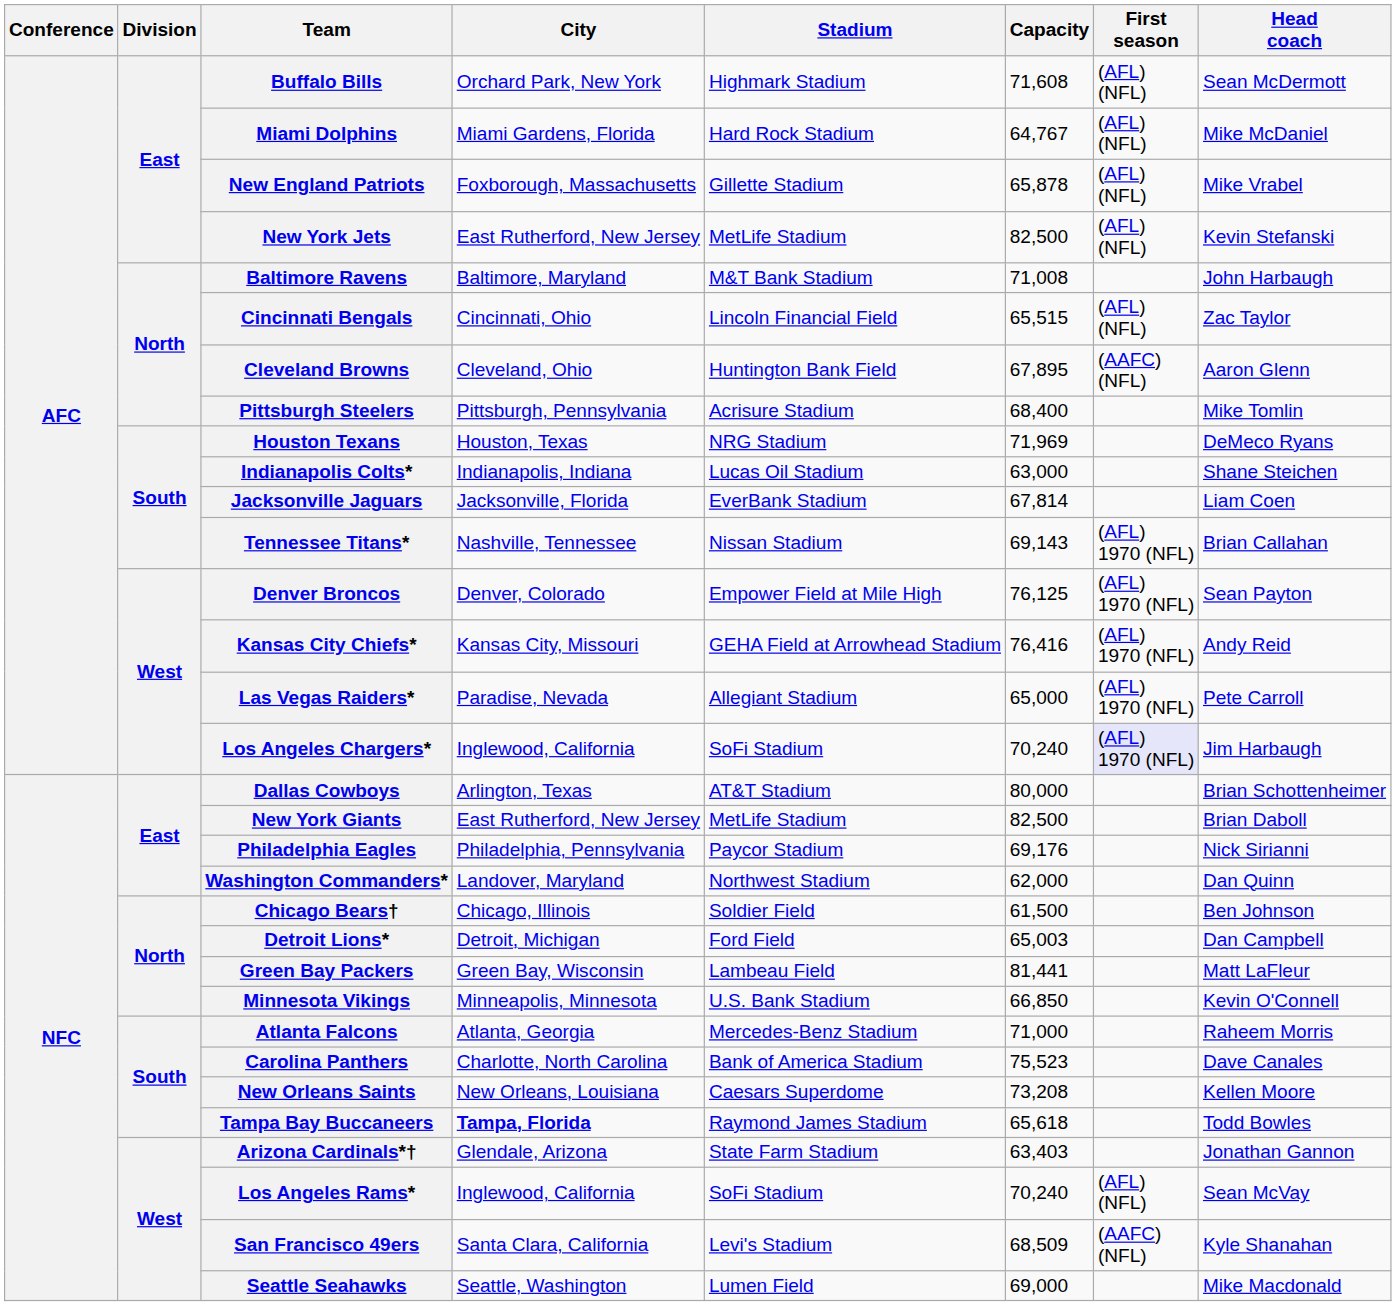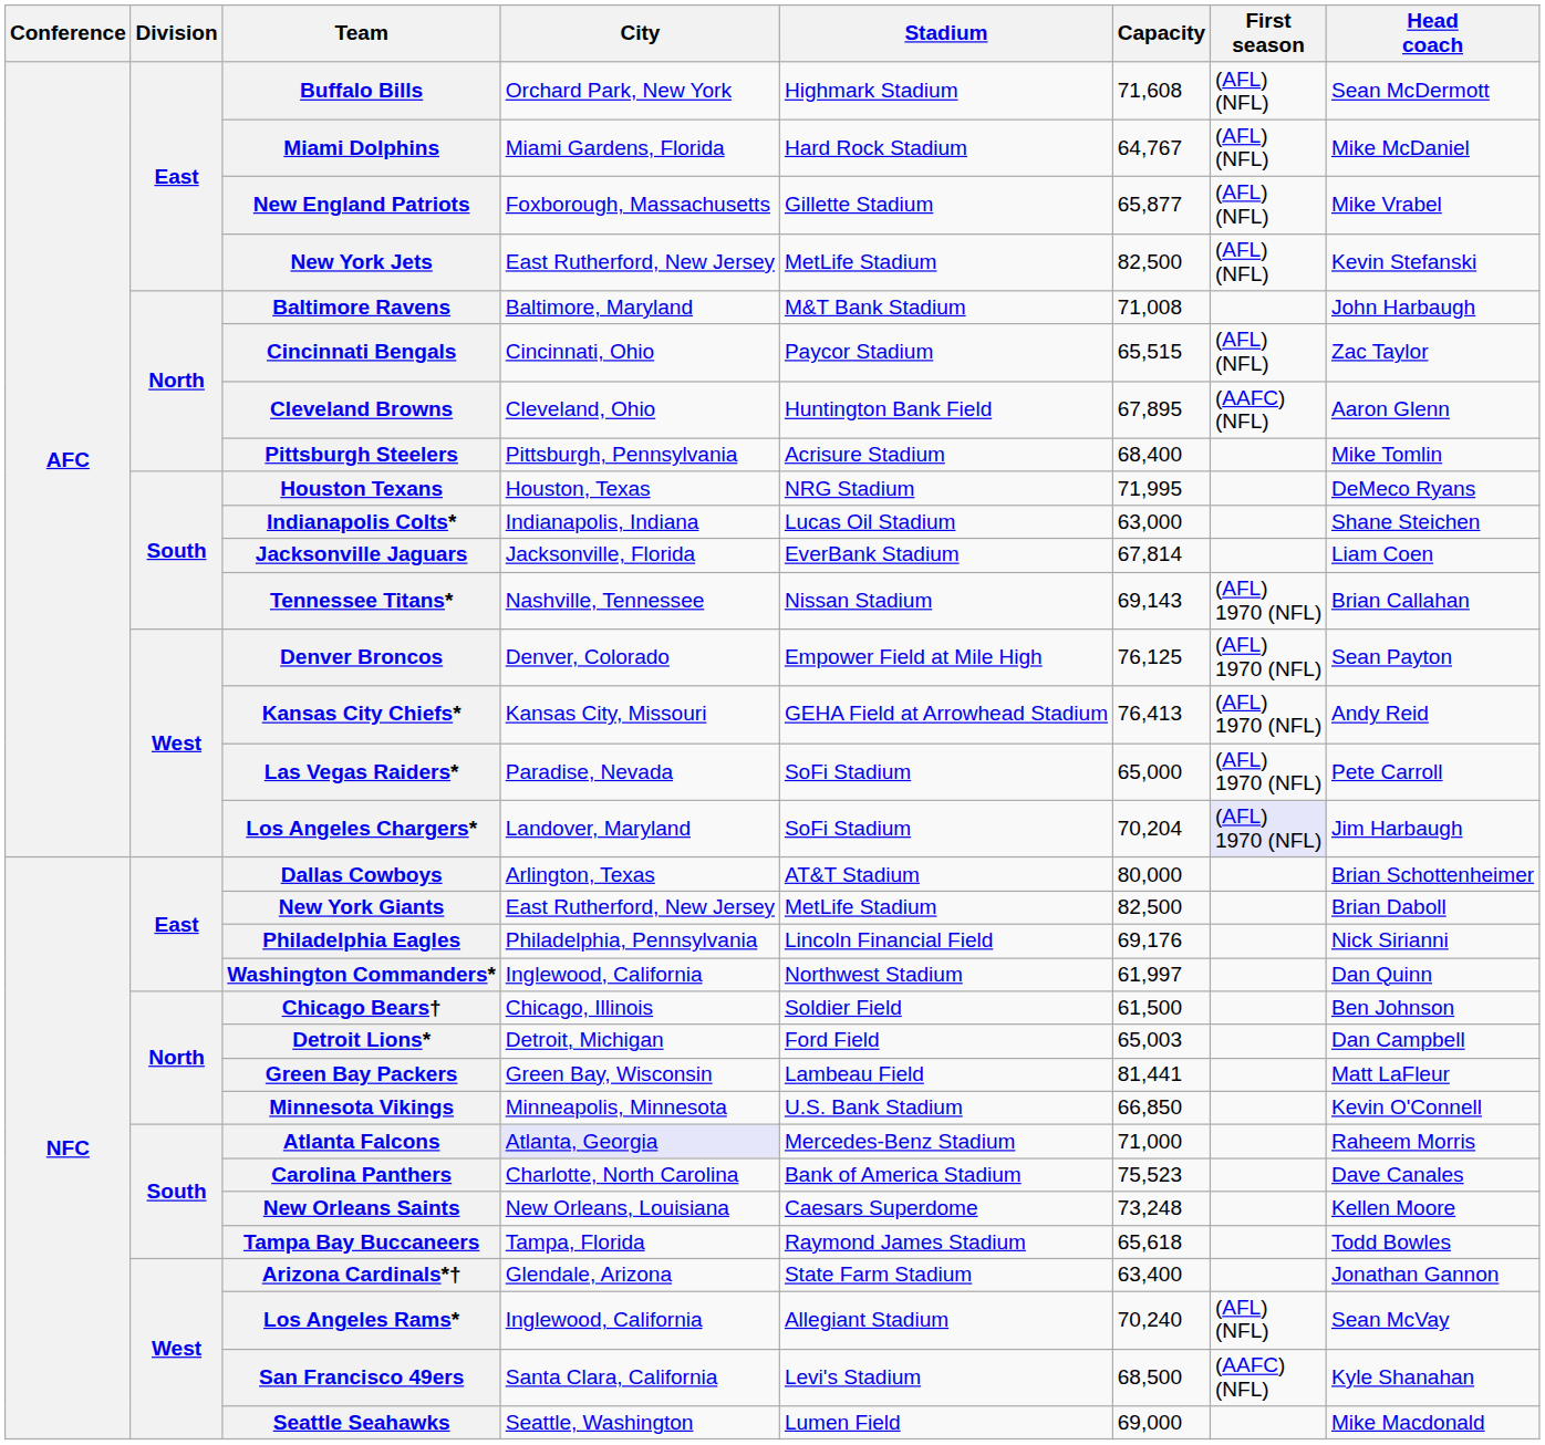 <table class="wikitable sortable plainrowheaders">
 <tr>
 <th scope="col">Conference</th>
 <th scope="col">Division</th>
 <th scope="col">Team</th>
 <th scope="col">City</th>
 <th scope="col"><a href='#'>Stadium</a></th>
 <th scope="col">Capacity</th>
 <th scope="col">First<br>season</th>
 <th scope="col"><a href='#'>Head<br>coach</a></th>
 </tr>
 <tr>
 <th rowspan="16"><a href='#'>AFC</a></th>
 <th rowspan="4"><a href='#'>East</a></th>
 <th scope="row"><a href='#'>Buffalo Bills</a></th>
 <td><a href='#'>Orchard Park, New York</a></td>
 <td><a href='#'>Highmark Stadium</a></td>
 <td>71,608</td>
 <td> (<a href='#'>AFL</a>)<br> (NFL)</td>
 <td><a href='#'>Sean McDermott</a></td>
 </tr>
 <tr>
 <th scope="row"><a href='#'>Miami Dolphins</a></th>
 <td><a href='#'>Miami Gardens, Florida</a></td>
 <td><a href='#'>Hard Rock Stadium</a></td>
 <td>64,767</td>
 <td> (<a href='#'>AFL</a>)<br> (NFL)</td>
 <td><a href='#'>Mike McDaniel</a></td>
 </tr>
 <tr>
 <th scope="row"><a href='#'>New England Patriots</a></th>
 <td><a href='#'>Foxborough, Massachusetts</a></td>
 <td><a href='#'>Gillette Stadium</a></td>
-<td>65,878</td>
+<td>65,877</td>
 <td> (<a href='#'>AFL</a>)<br> (NFL)</td>
 <td><a href='#'>Mike Vrabel</a></td>
 </tr>
 <tr>
 <th scope="row"><a href='#'>New York Jets</a></th>
 <td><a href='#'>East Rutherford, New Jersey</a></td>
 <td><a href='#'>MetLife Stadium</a></td>
 <td>82,500</td>
 <td> (<a href='#'>AFL</a>)<br> (NFL)</td>
 <td><a href='#'>Kevin Stefanski</a></td>
 </tr>
 <tr>
 <th rowspan="4"><a href='#'>North</a></th>
 <th scope="row"><a href='#'>Baltimore Ravens</a></th>
 <td><a href='#'>Baltimore, Maryland</a></td>
 <td><a href='#'>M&T Bank Stadium</a></td>
 <td>71,008</td>
 <td></td>
 <td><a href='#'>John Harbaugh</a></td>
 </tr>
 <tr>
 <th scope="row"><a href='#'>Cincinnati Bengals</a></th>
 <td><a href='#'>Cincinnati, Ohio</a></td>
-<td><a href='#'>Lincoln Financial Field</a></td>
+<td><a href='#'>Paycor Stadium</a></td>
 <td>65,515</td>
 <td> (<a href='#'>AFL</a>)<br> (NFL)</td>
 <td><a href='#'>Zac Taylor</a></td>
 </tr>
 <tr>
 <th scope="row"><a href='#'>Cleveland Browns</a></th>
 <td><a href='#'>Cleveland, Ohio</a></td>
 <td><a href='#'>Huntington Bank Field</a></td>
 <td>67,895</td>
 <td> (<a href='#'>AAFC</a>)<br> (NFL)</td>
 <td><a href='#'>Aaron Glenn</a></td>
 </tr>
 <tr>
 <th scope="row"><a href='#'>Pittsburgh Steelers</a></th>
 <td><a href='#'>Pittsburgh, Pennsylvania</a></td>
 <td><a href='#'>Acrisure Stadium</a></td>
 <td>68,400</td>
 <td></td>
 <td><a href='#'>Mike Tomlin</a></td>
 </tr>
 <tr>
 <th rowspan="4"><a href='#'>South</a></th>
 <th scope="row"><a href='#'>Houston Texans</a></th>
 <td><a href='#'>Houston, Texas</a></td>
 <td><a href='#'>NRG Stadium</a></td>
-<td>71,969</td>
+<td>71,995</td>
 <td></td>
 <td><a href='#'>DeMeco Ryans</a></td>
 </tr>
 <tr>
 <th scope="row"><a href='#'>Indianapolis Colts</a>*</th>
 <td><a href='#'>Indianapolis, Indiana</a></td>
 <td><a href='#'>Lucas Oil Stadium</a></td>
 <td>63,000</td>
 <td></td>
 <td><a href='#'>Shane Steichen</a></td>
 </tr>
 <tr>
 <th scope="row"><a href='#'>Jacksonville Jaguars</a></th>
 <td><a href='#'>Jacksonville, Florida</a></td>
 <td><a href='#'>EverBank Stadium</a></td>
 <td>67,814</td>
 <td></td>
 <td><a href='#'>Liam Coen</a></td>
 </tr>
 <tr>
 <th scope="row"><a href='#'>Tennessee Titans</a>*</th>
 <td><a href='#'>Nashville, Tennessee</a></td>
 <td><a href='#'>Nissan Stadium</a></td>
 <td>69,143</td>
 <td> (<a href='#'>AFL</a>)<br>1970 (NFL)</td>
 <td><a href='#'>Brian Callahan</a></td>
 </tr>
 <tr>
 <th rowspan="4"><a href='#'>West</a></th>
 <th scope="row"><a href='#'>Denver Broncos</a></th>
 <td><a href='#'>Denver, Colorado</a></td>
 <td><a href='#'>Empower Field at Mile High</a></td>
 <td>76,125</td>
 <td> (<a href='#'>AFL</a>)<br>1970 (NFL)</td>
 <td><a href='#'>Sean Payton</a></td>
 </tr>
 <tr>
 <th scope="row"><a href='#'>Kansas City Chiefs</a>*</th>
 <td><a href='#'>Kansas City, Missouri</a></td>
 <td><a href='#'>GEHA Field at Arrowhead Stadium</a></td>
-<td>76,416</td>
+<td>76,413</td>
 <td> (<a href='#'>AFL</a>)<br>1970 (NFL)</td>
 <td><a href='#'>Andy Reid</a></td>
 </tr>
 <tr>
 <th scope="row"><a href='#'>Las Vegas Raiders</a>*</th>
 <td><a href='#'>Paradise, Nevada</a></td>
-<td><a href='#'>Allegiant Stadium</a></td>
+<td><a href='#'>SoFi Stadium</a></td>
 <td>65,000</td>
 <td> (<a href='#'>AFL</a>)<br>1970 (NFL)</td>
 <td><a href='#'>Pete Carroll</a></td>
 </tr>
 <tr>
 <th scope="row"><a href='#'>Los Angeles Chargers</a>*</th>
-<td><a href='#'>Inglewood, California</a></td>
+<td><a href='#'>Landover, Maryland</a></td>
 <td><a href='#'>SoFi Stadium</a></td>
-<td>70,240</td>
+<td>70,204</td>
 <td style="background: lavender;"> (<a href='#'>AFL</a>)<br>1970 (NFL)</td>
 <td><a href='#'>Jim Harbaugh</a></td>
 </tr>
 <tr>
 <th rowspan="16"><a href='#'>NFC</a></th>
 <th rowspan="4"><a href='#'>East</a></th>
 <th scope="row"><a href='#'>Dallas Cowboys</a></th>
 <td><a href='#'>Arlington, Texas</a></td>
 <td><a href='#'>AT&T Stadium</a></td>
 <td>80,000</td>
 <td></td>
 <td><a href='#'>Brian Schottenheimer</a></td>
 </tr>
 <tr>
 <th scope="row"><a href='#'>New York Giants</a></th>
 <td><a href='#'>East Rutherford, New Jersey</a></td>
 <td><a href='#'>MetLife Stadium</a></td>
 <td>82,500</td>
 <td></td>
 <td><a href='#'>Brian Daboll</a></td>
 </tr>
 <tr>
 <th scope="row"><a href='#'>Philadelphia Eagles</a></th>
 <td><a href='#'>Philadelphia, Pennsylvania</a></td>
-<td><a href='#'>Paycor Stadium</a></td>
+<td><a href='#'>Lincoln Financial Field</a></td>
 <td>69,176</td>
 <td></td>
 <td><a href='#'>Nick Sirianni</a></td>
 </tr>
 <tr>
 <th scope="row"><a href='#'>Washington Commanders</a>*</th>
-<td><a href='#'>Landover, Maryland</a></td>
+<td><a href='#'>Inglewood, California</a></td>
 <td><a href='#'>Northwest Stadium</a></td>
-<td>62,000</td>
+<td>61,997</td>
 <td></td>
 <td><a href='#'>Dan Quinn</a></td>
 </tr>
 <tr>
 <th rowspan="4"><a href='#'>North</a></th>
 <th scope="row"><a href='#'>Chicago Bears</a>†</th>
 <td><a href='#'>Chicago, Illinois</a></td>
 <td><a href='#'>Soldier Field</a></td>
 <td>61,500</td>
 <td></td>
 <td><a href='#'>Ben Johnson</a></td>
 </tr>
 <tr>
 <th scope="row"><a href='#'>Detroit Lions</a>*</th>
 <td><a href='#'>Detroit, Michigan</a></td>
 <td><a href='#'>Ford Field</a></td>
 <td>65,003</td>
 <td></td>
 <td><a href='#'>Dan Campbell</a></td>
 </tr>
 <tr>
 <th scope="row"><a href='#'>Green Bay Packers</a></th>
 <td><a href='#'>Green Bay, Wisconsin</a></td>
 <td><a href='#'>Lambeau Field</a></td>
 <td>81,441</td>
 <td></td>
 <td><a href='#'>Matt LaFleur</a></td>
 </tr>
 <tr>
 <th scope="row"><a href='#'>Minnesota Vikings</a></th>
 <td><a href='#'>Minneapolis, Minnesota</a></td>
 <td><a href='#'>U.S. Bank Stadium</a></td>
 <td>66,850</td>
 <td></td>
 <td><a href='#'>Kevin O'Connell</a></td>
 </tr>
 <tr>
 <th rowspan="4"><a href='#'>South</a></th>
 <th scope="row"><a href='#'>Atlanta Falcons</a></th>
-<td><a href='#'>Atlanta, Georgia</a></td>
+<td style="background: lavender;"><a href='#'>Atlanta, Georgia</a></td>
 <td><a href='#'>Mercedes-Benz Stadium</a></td>
 <td>71,000</td>
 <td></td>
 <td><a href='#'>Raheem Morris</a></td>
 </tr>
 <tr>
 <th scope="row"><a href='#'>Carolina Panthers</a></th>
 <td><a href='#'>Charlotte, North Carolina</a></td>
 <td><a href='#'>Bank of America Stadium</a></td>
 <td>75,523</td>
 <td></td>
 <td><a href='#'>Dave Canales</a></td>
 </tr>
 <tr>
 <th scope="row"><a href='#'>New Orleans Saints</a></th>
 <td><a href='#'>New Orleans, Louisiana</a></td>
 <td><a href='#'>Caesars Superdome</a></td>
-<td>73,208</td>
+<td>73,248</td>
 <td></td>
 <td><a href='#'>Kellen Moore</a></td>
 </tr>
 <tr>
 <th scope="row"><a href='#'>Tampa Bay Buccaneers</a></th>
-<td><strong><a href='#'>Tampa, Florida</a></strong></td>
+<td><a href='#'>Tampa, Florida</a></td>
 <td><a href='#'>Raymond James Stadium</a></td>
 <td>65,618</td>
 <td></td>
 <td><a href='#'>Todd Bowles</a></td>
 </tr>
 <tr>
 <th rowspan="4"><a href='#'>West</a></th>
 <th scope="row"><a href='#'>Arizona Cardinals</a>*†</th>
 <td><a href='#'>Glendale, Arizona</a></td>
 <td><a href='#'>State Farm Stadium</a></td>
-<td>63,403</td>
+<td>63,400</td>
 <td></td>
 <td><a href='#'>Jonathan Gannon</a></td>
 </tr>
 <tr>
 <th scope="row"><a href='#'>Los Angeles Rams</a>*</th>
 <td><a href='#'>Inglewood, California</a></td>
-<td><a href='#'>SoFi Stadium</a></td>
+<td><a href='#'>Allegiant Stadium</a></td>
 <td>70,240</td>
 <td> (<a href='#'>AFL</a>)<br> (NFL)</td>
 <td><a href='#'>Sean McVay</a></td>
 </tr>
 <tr>
 <th scope="row"><a href='#'>San Francisco 49ers</a></th>
 <td><a href='#'>Santa Clara, California</a></td>
 <td><a href='#'>Levi's Stadium</a></td>
-<td>68,509</td>
+<td>68,500</td>
 <td> (<a href='#'>AAFC</a>)<br> (NFL)</td>
 <td><a href='#'>Kyle Shanahan</a></td>
 </tr>
 <tr>
 <th scope="row"><a href='#'>Seattle Seahawks</a></th>
 <td><a href='#'>Seattle, Washington</a></td>
 <td><a href='#'>Lumen Field</a></td>
 <td>69,000</td>
 <td></td>
 <td><a href='#'>Mike Macdonald</a></td>
 </tr>
 </table>
